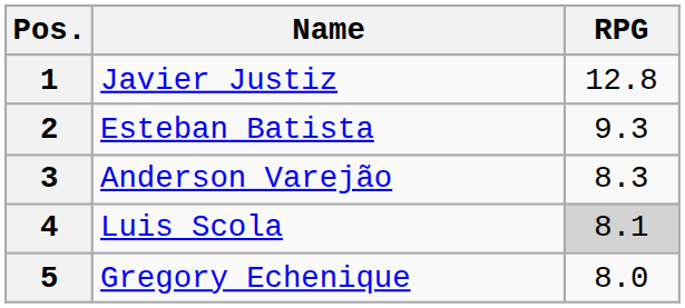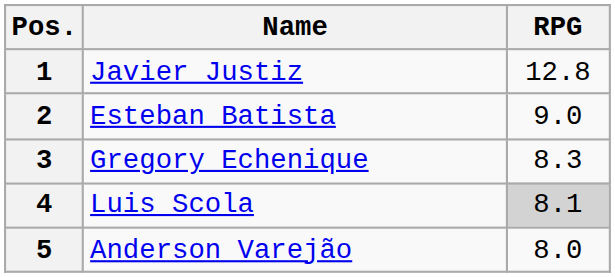 <table class=wikitable style="text-align:center;">
 <tr>
 <th width="13%">Pos.</th>
 <th width="70%">Name</th>
 <th width="17%">RPG</th>
 </tr>
 <tr>
 <th>1</th>
 <td align=left> <a href='#'>Javier Justiz</a></td>
 <td>12.8</td>
 </tr>
 <tr>
 <th>2</th>
 <td align=left> <a href='#'>Esteban Batista</a></td>
-<td>9.3</td>
+<td>9.0</td>
 </tr>
 <tr>
 <th>3</th>
-<td align=left> <a href='#'>Anderson Varejão</a></td>
+<td align=left> <a href='#'>Gregory Echenique</a></td>
 <td>8.3</td>
 </tr>
 <tr>
 <th>4</th>
 <td align=left> <a href='#'>Luis Scola</a></td>
 <td style="background: lightgrey;">8.1</td>
 </tr>
 <tr>
 <th>5</th>
-<td align=left> <a href='#'>Gregory Echenique</a></td>
+<td align=left> <a href='#'>Anderson Varejão</a></td>
 <td>8.0</td>
 </tr>
 </table>
